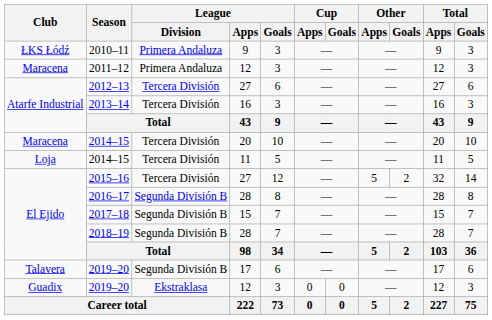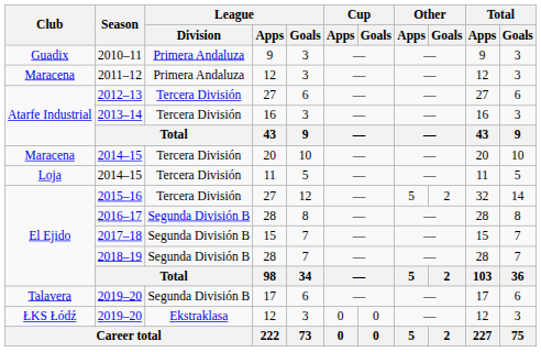 <table class="wikitable" style="text-align: center;">
 <tr>
 <th rowspan="2">Club</th>
 <th rowspan="2">Season</th>
 <th colspan="3">League</th>
 <th colspan="2">Cup</th>
 <th colspan="2">Other</th>
 <th colspan="2">Total</th>
 </tr>
 <tr>
 <th>Division</th>
 <th>Apps</th>
 <th>Goals</th>
 <th>Apps</th>
 <th>Goals</th>
 <th>Apps</th>
 <th>Goals</th>
 <th>Apps</th>
 <th>Goals</th>
 </tr>
 <tr>
-<td><a href='#'>ŁKS Łódź</a></td>
+<td rowspan="1"><a href='#'>Guadix</a></td>
 <td>2010–11</td>
 <td><a href='#'>Primera Andaluza</a></td>
 <td>9</td>
 <td>3</td>
 <td colspan="2">—</td>
 <td colspan="2">—</td>
 <td>9</td>
 <td>3</td>
 </tr>
 <tr>
 <td><a href='#'>Maracena</a></td>
 <td>2011–12</td>
 <td>Primera Andaluza</td>
 <td>12</td>
 <td>3</td>
 <td colspan="2">—</td>
 <td colspan="2">—</td>
 <td>12</td>
 <td>3</td>
 </tr>
 <tr>
 <td rowspan="3"><a href='#'>Atarfe Industrial</a></td>
 <td><a href='#'>2012–13</a></td>
 <td><a href='#'>Tercera División</a></td>
 <td>27</td>
 <td>6</td>
 <td colspan="2">—</td>
 <td colspan="2">—</td>
 <td>27</td>
 <td>6</td>
 </tr>
 <tr>
 <td><a href='#'>2013–14</a></td>
 <td>Tercera División</td>
 <td>16</td>
 <td>3</td>
 <td colspan="2">—</td>
 <td colspan="2">—</td>
 <td>16</td>
 <td>3</td>
 </tr>
 <tr>
 <th colspan="2">Total</th>
 <th>43</th>
 <th>9</th>
 <th colspan="2">—</th>
 <th colspan="2">—</th>
 <th>43</th>
 <th>9</th>
 </tr>
 <tr>
 <td><a href='#'>Maracena</a></td>
 <td><a href='#'>2014–15</a></td>
 <td>Tercera División</td>
 <td>20</td>
 <td>10</td>
 <td colspan="2">—</td>
 <td colspan="2">—</td>
 <td>20</td>
 <td>10</td>
 </tr>
 <tr>
 <td><a href='#'>Loja</a></td>
 <td>2014–15</td>
 <td>Tercera División</td>
 <td>11</td>
 <td>5</td>
 <td colspan="2">—</td>
 <td colspan="2">—</td>
 <td>11</td>
 <td>5</td>
 </tr>
 <tr>
 <td rowspan="5"><a href='#'>El Ejido</a></td>
 <td><a href='#'>2015–16</a></td>
 <td>Tercera División</td>
 <td>27</td>
 <td>12</td>
 <td colspan="2">—</td>
 <td>5</td>
 <td>2</td>
 <td>32</td>
 <td>14</td>
 </tr>
 <tr>
 <td><a href='#'>2016–17</a></td>
 <td><a href='#'>Segunda División B</a></td>
 <td>28</td>
 <td>8</td>
 <td colspan="2">—</td>
 <td colspan="2">—</td>
 <td>28</td>
 <td>8</td>
 </tr>
 <tr>
 <td><a href='#'>2017–18</a></td>
 <td>Segunda División B</td>
 <td>15</td>
 <td>7</td>
 <td colspan="2">—</td>
 <td colspan="2">—</td>
 <td>15</td>
 <td>7</td>
 </tr>
 <tr>
 <td><a href='#'>2018–19</a></td>
 <td>Segunda División B</td>
 <td>28</td>
 <td>7</td>
 <td colspan="2">—</td>
 <td colspan="2">—</td>
 <td>28</td>
 <td>7</td>
 </tr>
 <tr>
 <th colspan="2">Total</th>
 <th>98</th>
 <th>34</th>
 <th colspan="2">—</th>
 <th>5</th>
 <th>2</th>
 <th>103</th>
 <th>36</th>
 </tr>
 <tr>
 <td><a href='#'>Talavera</a></td>
 <td><a href='#'>2019–20</a></td>
 <td>Segunda División B</td>
 <td>17</td>
 <td>6</td>
 <td colspan="2">—</td>
 <td colspan="2">—</td>
 <td>17</td>
 <td>6</td>
 </tr>
 <tr>
-<td rowspan="1"><a href='#'>Guadix</a></td>
+<td><a href='#'>ŁKS Łódź</a></td>
 <td><a href='#'>2019–20</a></td>
 <td><a href='#'>Ekstraklasa</a></td>
 <td>12</td>
 <td>3</td>
 <td>0</td>
 <td>0</td>
 <td colspan="2">—</td>
 <td>12</td>
 <td>3</td>
 </tr>
 <tr>
 <th colspan="3">Career total</th>
 <th>222</th>
 <th>73</th>
 <th>0</th>
 <th>0</th>
 <th>5</th>
 <th>2</th>
 <th>227</th>
 <th>75</th>
 </tr>
 </table>
